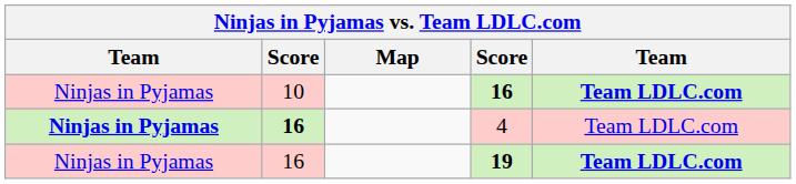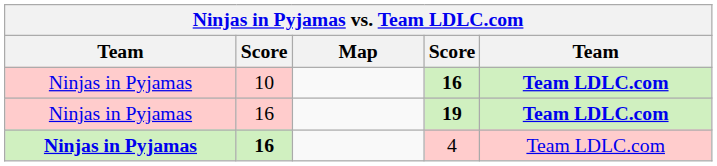 <table class="wikitable" style="text-align: center;">
 <tr>
 <th colspan=5><a href='#'>Ninjas in Pyjamas</a> vs.   <a href='#'>Team LDLC.com</a></th>
 </tr>
 <tr>
 <th width="181px">Team</th>
 <th width="20px">Score</th>
 <th width="100px">Map</th>
 <th width="20px">Score</th>
 <th width="181px">Team</th>
 </tr>
 <tr>
 <td style="background: #FFCCCC;"><a href='#'>Ninjas in Pyjamas</a></td>
 <td style="background: #FFCCCC;">10</td>
 <td></td>
 <td style="background: #D0F0C0;"><strong>16</strong></td>
 <td style="background: #D0F0C0;"><strong><a href='#'>Team LDLC.com</a></strong></td>
 </tr>
 <tr>
+<td style="background: #FFCCCC;"><a href='#'>Ninjas in Pyjamas</a></td>
+<td style="background: #FFCCCC;">16</td>
+<td></td>
+<td style="background: #D0F0C0;"><strong>19</strong></td>
+<td style="background: #D0F0C0;"><strong><a href='#'>Team LDLC.com</a></strong></td>
+</tr>
+<tr>
 <td style="background: #D0F0C0;"><strong><a href='#'>Ninjas in Pyjamas</a></strong></td>
 <td style="background: #D0F0C0;"><strong>16</strong></td>
 <td></td>
 <td style="background: #FFCCCC;">4</td>
 <td style="background: #FFCCCC;"><a href='#'>Team LDLC.com</a></td>
 </tr>
-<tr>
-<td style="background: #FFCCCC;"><a href='#'>Ninjas in Pyjamas</a></td>
-<td style="background: #FFCCCC;">16</td>
-<td></td>
-<td style="background: #D0F0C0;"><strong>19</strong></td>
-<td style="background: #D0F0C0;"><strong><a href='#'>Team LDLC.com</a></strong></td>
-</tr>
 </table>
